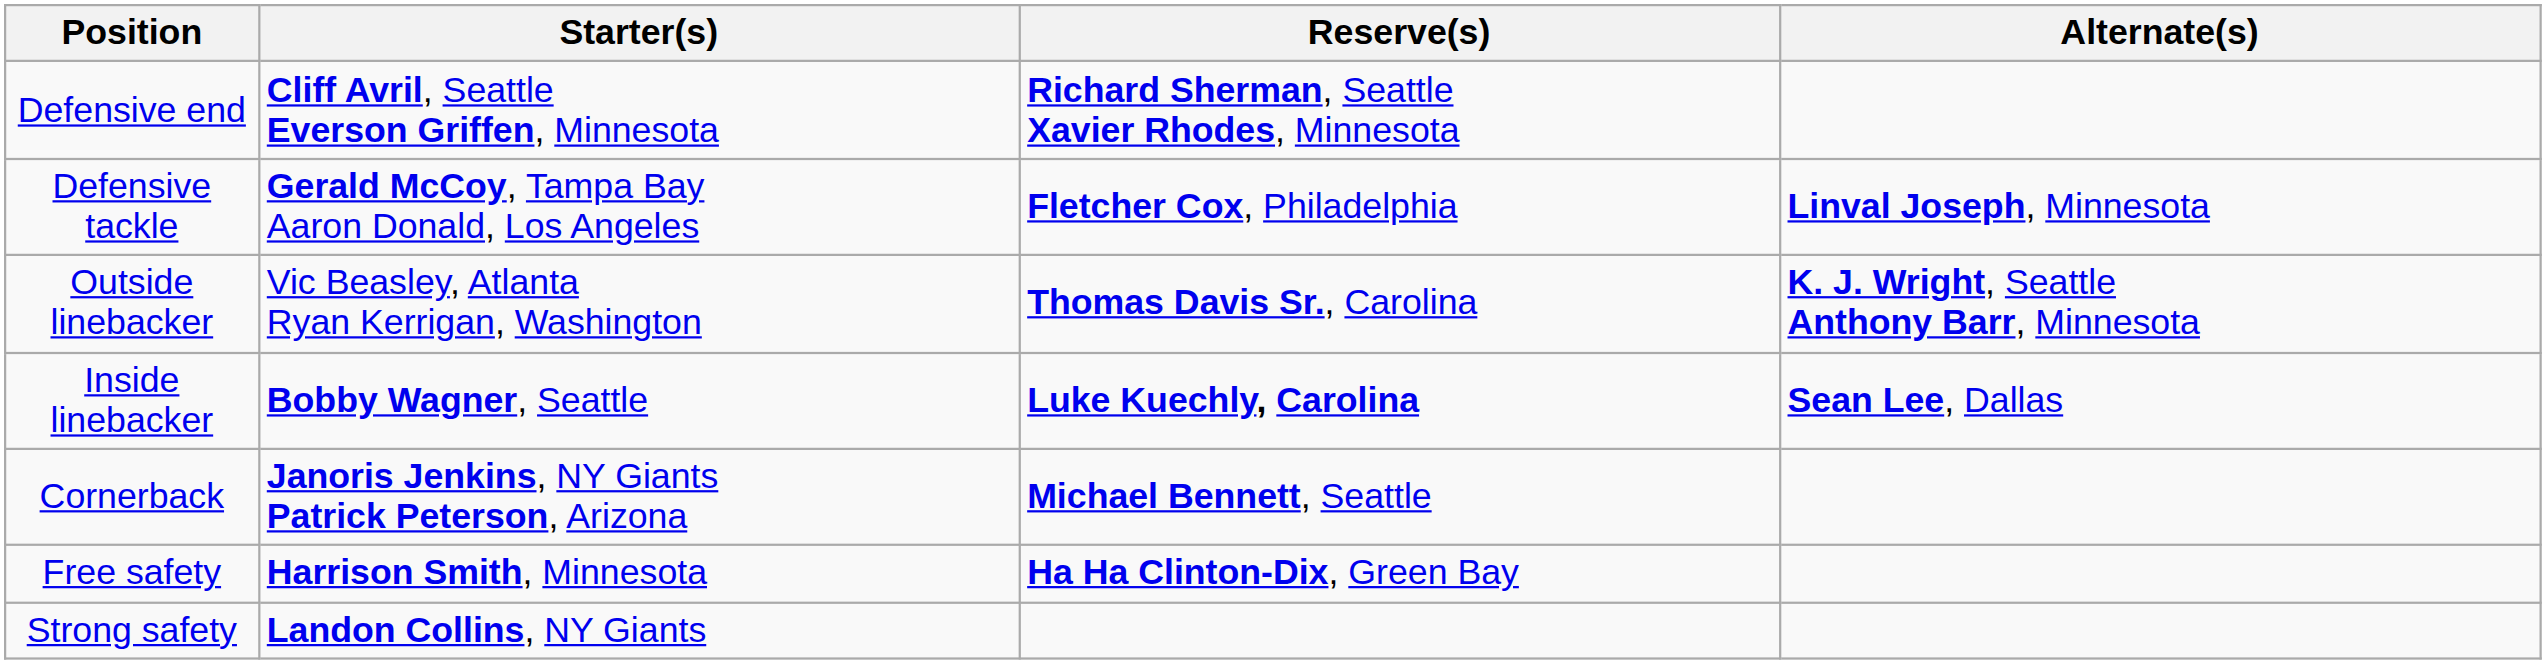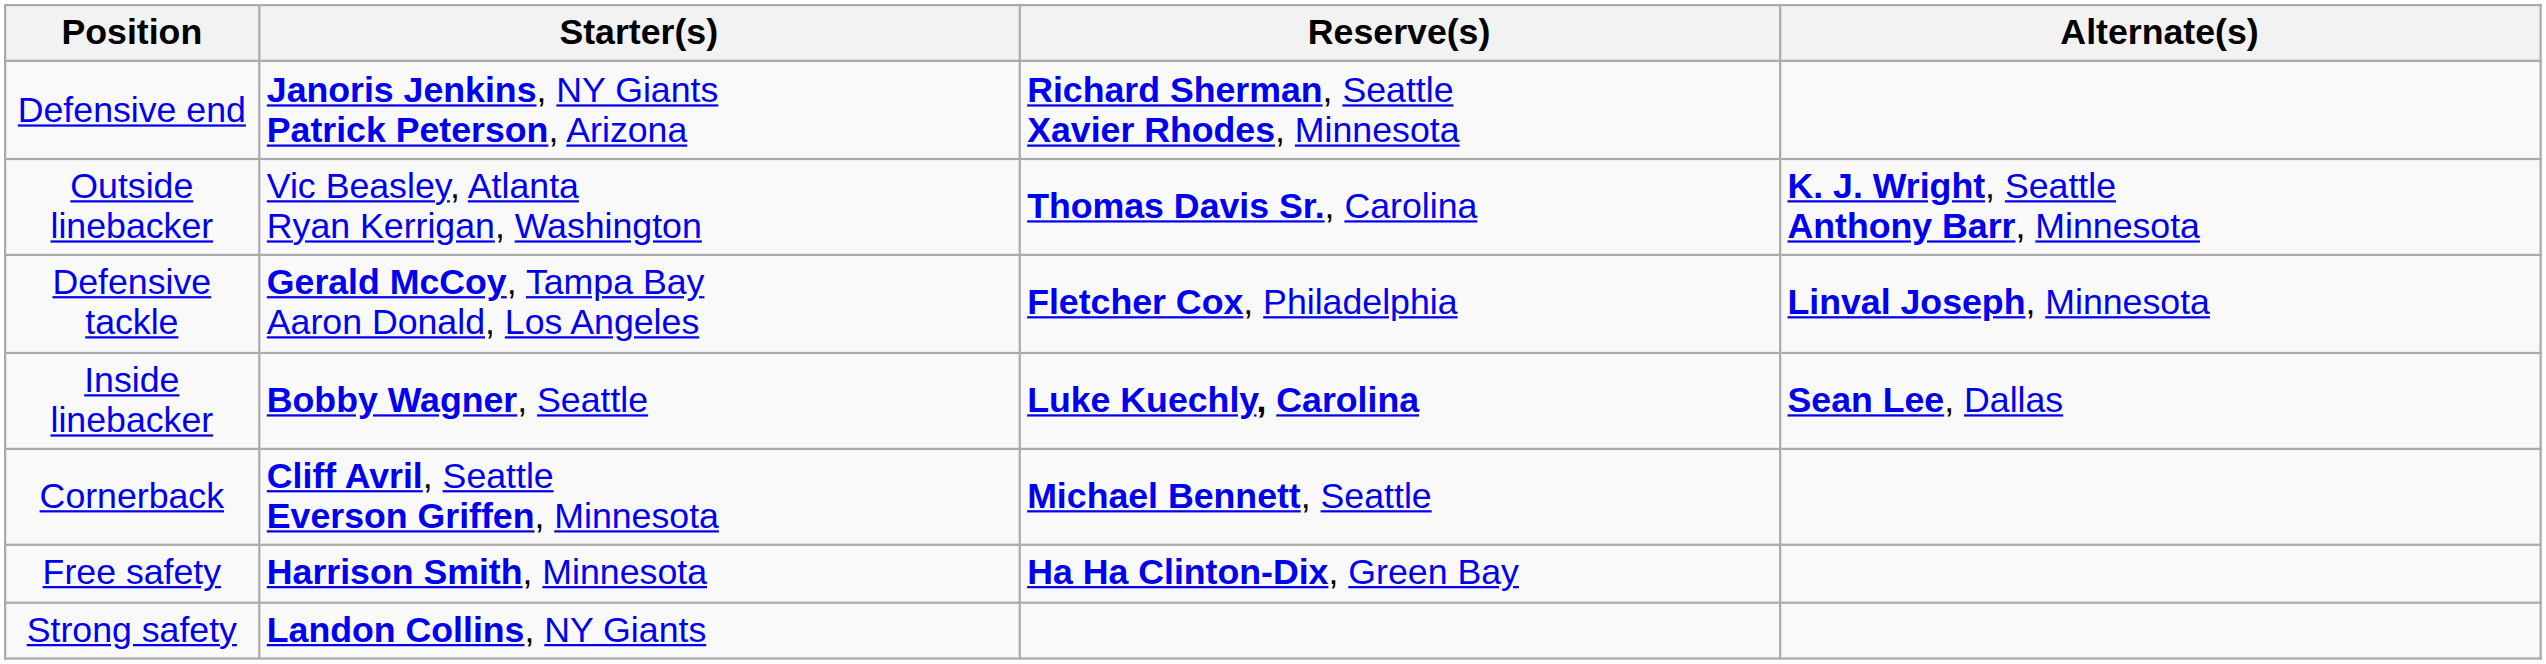 <table class="wikitable" style="width:90%;">
 <tr>
 <th style="width:10%;">Position</th>
 <th style="width:30%;">Starter(s)</th>
 <th style="width:30%;">Reserve(s)</th>
 <th style="width:30%;">Alternate(s)</th>
 </tr>
 <tr>
 <td align=center><a href='#'>Defensive end</a></td>
-<td> <strong><a href='#'>Cliff Avril</a></strong>, <a href='#'>Seattle</a><br> <strong><a href='#'>Everson Griffen</a></strong>, <a href='#'>Minnesota</a></td>
+<td> <strong><a href='#'>Janoris Jenkins</a></strong>, <a href='#'>NY Giants</a><br> <strong><a href='#'>Patrick Peterson</a></strong>, <a href='#'>Arizona</a></td>
 <td> <strong><a href='#'>Richard Sherman</a></strong>, <a href='#'>Seattle</a> <br> <strong><a href='#'>Xavier Rhodes</a></strong>, <a href='#'>Minnesota</a></td>
 <td></td>
+</tr>
+<tr>
+<td align=center><a href='#'>Outside linebacker</a></td>
+<td> <a href='#'>Vic Beasley</a>, <a href='#'>Atlanta</a><br> <a href='#'>Ryan Kerrigan</a>, <a href='#'>Washington</a></td>
+<td> <strong><a href='#'>Thomas Davis Sr.</a></strong>, <a href='#'>Carolina</a></td>
+<td> <strong><a href='#'>K. J. Wright</a></strong>, <a href='#'>Seattle</a><br> <strong><a href='#'>Anthony Barr</a></strong>, <a href='#'>Minnesota</a></td>
 </tr>
 <tr>
 <td align=center><a href='#'>Defensive tackle</a></td>
 <td> <strong><a href='#'>Gerald McCoy</a></strong>, <a href='#'>Tampa Bay</a><br> <a href='#'>Aaron Donald</a>, <a href='#'>Los Angeles</a></td>
 <td> <strong><a href='#'>Fletcher Cox</a></strong>, <a href='#'>Philadelphia</a></td>
 <td> <strong><a href='#'>Linval Joseph</a></strong>, <a href='#'>Minnesota</a></td>
-</tr>
-<tr>
-<td align=center><a href='#'>Outside linebacker</a></td>
-<td> <a href='#'>Vic Beasley</a>, <a href='#'>Atlanta</a><br> <a href='#'>Ryan Kerrigan</a>, <a href='#'>Washington</a></td>
-<td> <strong><a href='#'>Thomas Davis Sr.</a></strong>, <a href='#'>Carolina</a></td>
-<td> <strong><a href='#'>K. J. Wright</a></strong>, <a href='#'>Seattle</a><br> <strong><a href='#'>Anthony Barr</a></strong>, <a href='#'>Minnesota</a></td>
 </tr>
 <tr>
 <td align=center><a href='#'>Inside linebacker</a></td>
 <td> <strong><a href='#'>Bobby Wagner</a></strong>, <a href='#'>Seattle</a></td>
 <td><strong> <a href='#'>Luke Kuechly</a>, <a href='#'>Carolina</a></strong></td>
 <td> <strong><a href='#'>Sean Lee</a></strong>, <a href='#'>Dallas</a></td>
 </tr>
 <tr>
 <td align=center><a href='#'>Cornerback</a></td>
-<td> <strong><a href='#'>Janoris Jenkins</a></strong>, <a href='#'>NY Giants</a><br> <strong><a href='#'>Patrick Peterson</a></strong>, <a href='#'>Arizona</a></td>
+<td> <strong><a href='#'>Cliff Avril</a></strong>, <a href='#'>Seattle</a><br> <strong><a href='#'>Everson Griffen</a></strong>, <a href='#'>Minnesota</a></td>
 <td> <strong><a href='#'>Michael Bennett</a></strong>, <a href='#'>Seattle</a></td>
 <td></td>
 </tr>
 <tr>
 <td align=center><a href='#'>Free safety</a></td>
 <td> <strong><a href='#'>Harrison Smith</a></strong>, <a href='#'>Minnesota</a></td>
 <td> <strong><a href='#'>Ha Ha Clinton-Dix</a></strong>, <a href='#'>Green Bay</a></td>
 <td></td>
 </tr>
 <tr>
 <td align=center><a href='#'>Strong safety</a></td>
 <td> <strong><a href='#'>Landon Collins</a></strong>, <a href='#'>NY Giants</a></td>
 <td></td>
 <td></td>
 </tr>
 </table>
